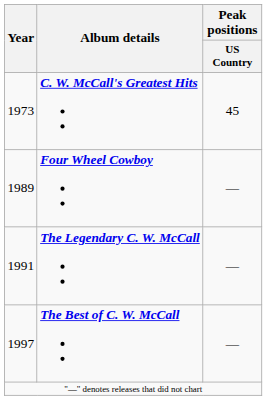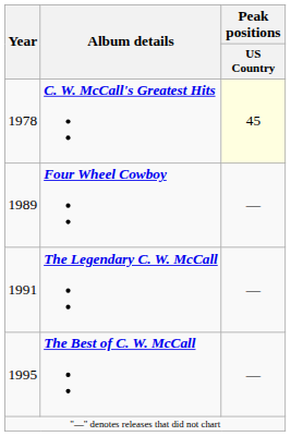 <table class="wikitable" style="text-align:center;">
 <tr>
 <th rowspan="2">Year</th>
 <th rowspan="2">Album details</th>
 <th>Peak positions</th>
 </tr>
 <tr style="font-size:smaller;">
 <th style="width:65px;">US Country</th>
 </tr>
 <tr>
-<td>1973</td>
+<td>1978</td>
 <td style="text-align:left;"><strong><em><a href='#'>C. W. McCall's Greatest Hits</a></em></strong><br><ul><li></li><li></li></ul></td>
-<td>45</td>
+<td style="background: lightyellow;">45</td>
 </tr>
 <tr>
 <td>1989</td>
 <td style="text-align:left;"><strong><em><a href='#'>Four Wheel Cowboy</a></em></strong><br><ul><li></li><li></li></ul></td>
 <td>—</td>
 </tr>
 <tr>
 <td>1991</td>
 <td style="text-align:left;"><strong><em><a href='#'>The Legendary C. W. McCall</a></em></strong><br><ul><li></li><li></li></ul></td>
 <td>—</td>
 </tr>
 <tr>
-<td>1997</td>
+<td>1995</td>
 <td style="text-align:left;"><strong><em><a href='#'>The Best of C. W. McCall</a></em></strong><br><ul><li></li><li></li></ul></td>
 <td>—</td>
 </tr>
 <tr>
 <td colspan="10" style="font-size:8pt">"—" denotes releases that did not chart</td>
 </tr>
 </table>
